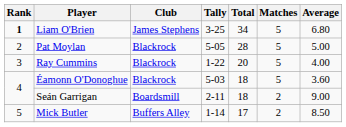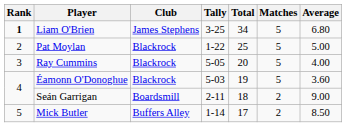 <table class="wikitable">
 <tr>
 <th>Rank</th>
 <th>Player</th>
 <th>Club</th>
 <th>Tally</th>
 <th>Total</th>
 <th>Matches</th>
 <th>Average</th>
 </tr>
 <tr>
 <td rowspan="1" style="text-align:center;"><strong>1</strong></td>
 <td><a href='#'>Liam O'Brien</a></td>
 <td><a href='#'>James Stephens</a></td>
 <td align=center>3-25</td>
 <td align=center>34</td>
 <td align=center>5</td>
 <td align=center>6.80</td>
 </tr>
 <tr>
 <td rowspan="1" style="text-align:center;">2</td>
 <td><a href='#'>Pat Moylan</a></td>
 <td><a href='#'>Blackrock</a></td>
-<td align=center>5-05</td>
-<td align=center>28</td>
+<td align=center>1-22</td>
+<td align=center>25</td>
 <td align=center>5</td>
 <td align=center>5.00</td>
 </tr>
 <tr>
 <td rowspan="1" style="text-align:center;">3</td>
 <td><a href='#'>Ray Cummins</a></td>
 <td><a href='#'>Blackrock</a></td>
-<td align=center>1-22</td>
+<td align=center>5-05</td>
 <td align=center>20</td>
 <td align=center>5</td>
 <td align=center>4.00</td>
 </tr>
 <tr>
 <td rowspan="2" style="text-align:center;">4</td>
 <td><a href='#'>Éamonn O'Donoghue</a></td>
 <td><a href='#'>Blackrock</a></td>
 <td align=center>5-03</td>
-<td align=center>18</td>
+<td align=center>19</td>
 <td align=center>5</td>
 <td align=center>3.60</td>
 </tr>
 <tr>
 <td>Seán Garrigan</td>
 <td><a href='#'>Boardsmill</a></td>
 <td align=center>2-11</td>
 <td align=center>18</td>
 <td align=center>2</td>
 <td align=center>9.00</td>
 </tr>
 <tr>
 <td rowspan="1" style="text-align:center;">5</td>
 <td><a href='#'>Mick Butler</a></td>
 <td><a href='#'>Buffers Alley</a></td>
 <td align=center>1-14</td>
 <td align=center>17</td>
 <td align=center>2</td>
 <td align=center>8.50</td>
 </tr>
 </table>
